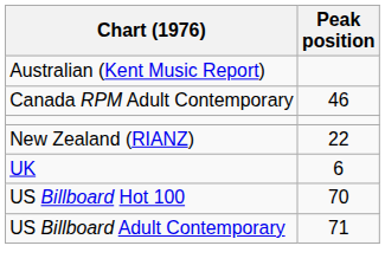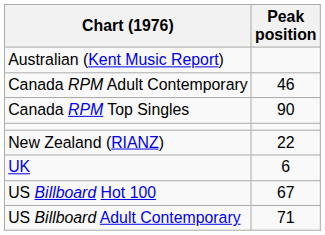 <table class="wikitable sortable">
 <tr>
 <th>Chart (1976)</th>
 <th>Peak<br>position</th>
 </tr>
 <tr>
 <td>Australian (<a href='#'>Kent Music Report</a>)</td>
 <td></td>
 </tr>
 <tr>
 <td>Canada <em>RPM</em> Adult Contemporary</td>
 <td style="text-align:center;">46</td>
 </tr>
 <tr>
+<td>Canada <em><a href='#'>RPM</a></em> Top Singles</td>
+<td style="text-align:center;">90</td>
+</tr>
+<tr>
 <td></td>
 </tr>
 <tr>
 <td>New Zealand (<a href='#'>RIANZ</a>)</td>
 <td style="text-align:center;">22</td>
 </tr>
 <tr>
 <td><a href='#'>UK</a></td>
 <td style="text-align:center;">6</td>
 </tr>
 <tr>
 <td>US <em><a href='#'>Billboard</a></em> <a href='#'>Hot 100</a></td>
-<td style="text-align:center;">70</td>
+<td style="text-align:center;">67</td>
 </tr>
 <tr>
 <td>US <em>Billboard</em> <a href='#'>Adult Contemporary</a></td>
 <td style="text-align:center;">71</td>
 </tr>
 </table>
